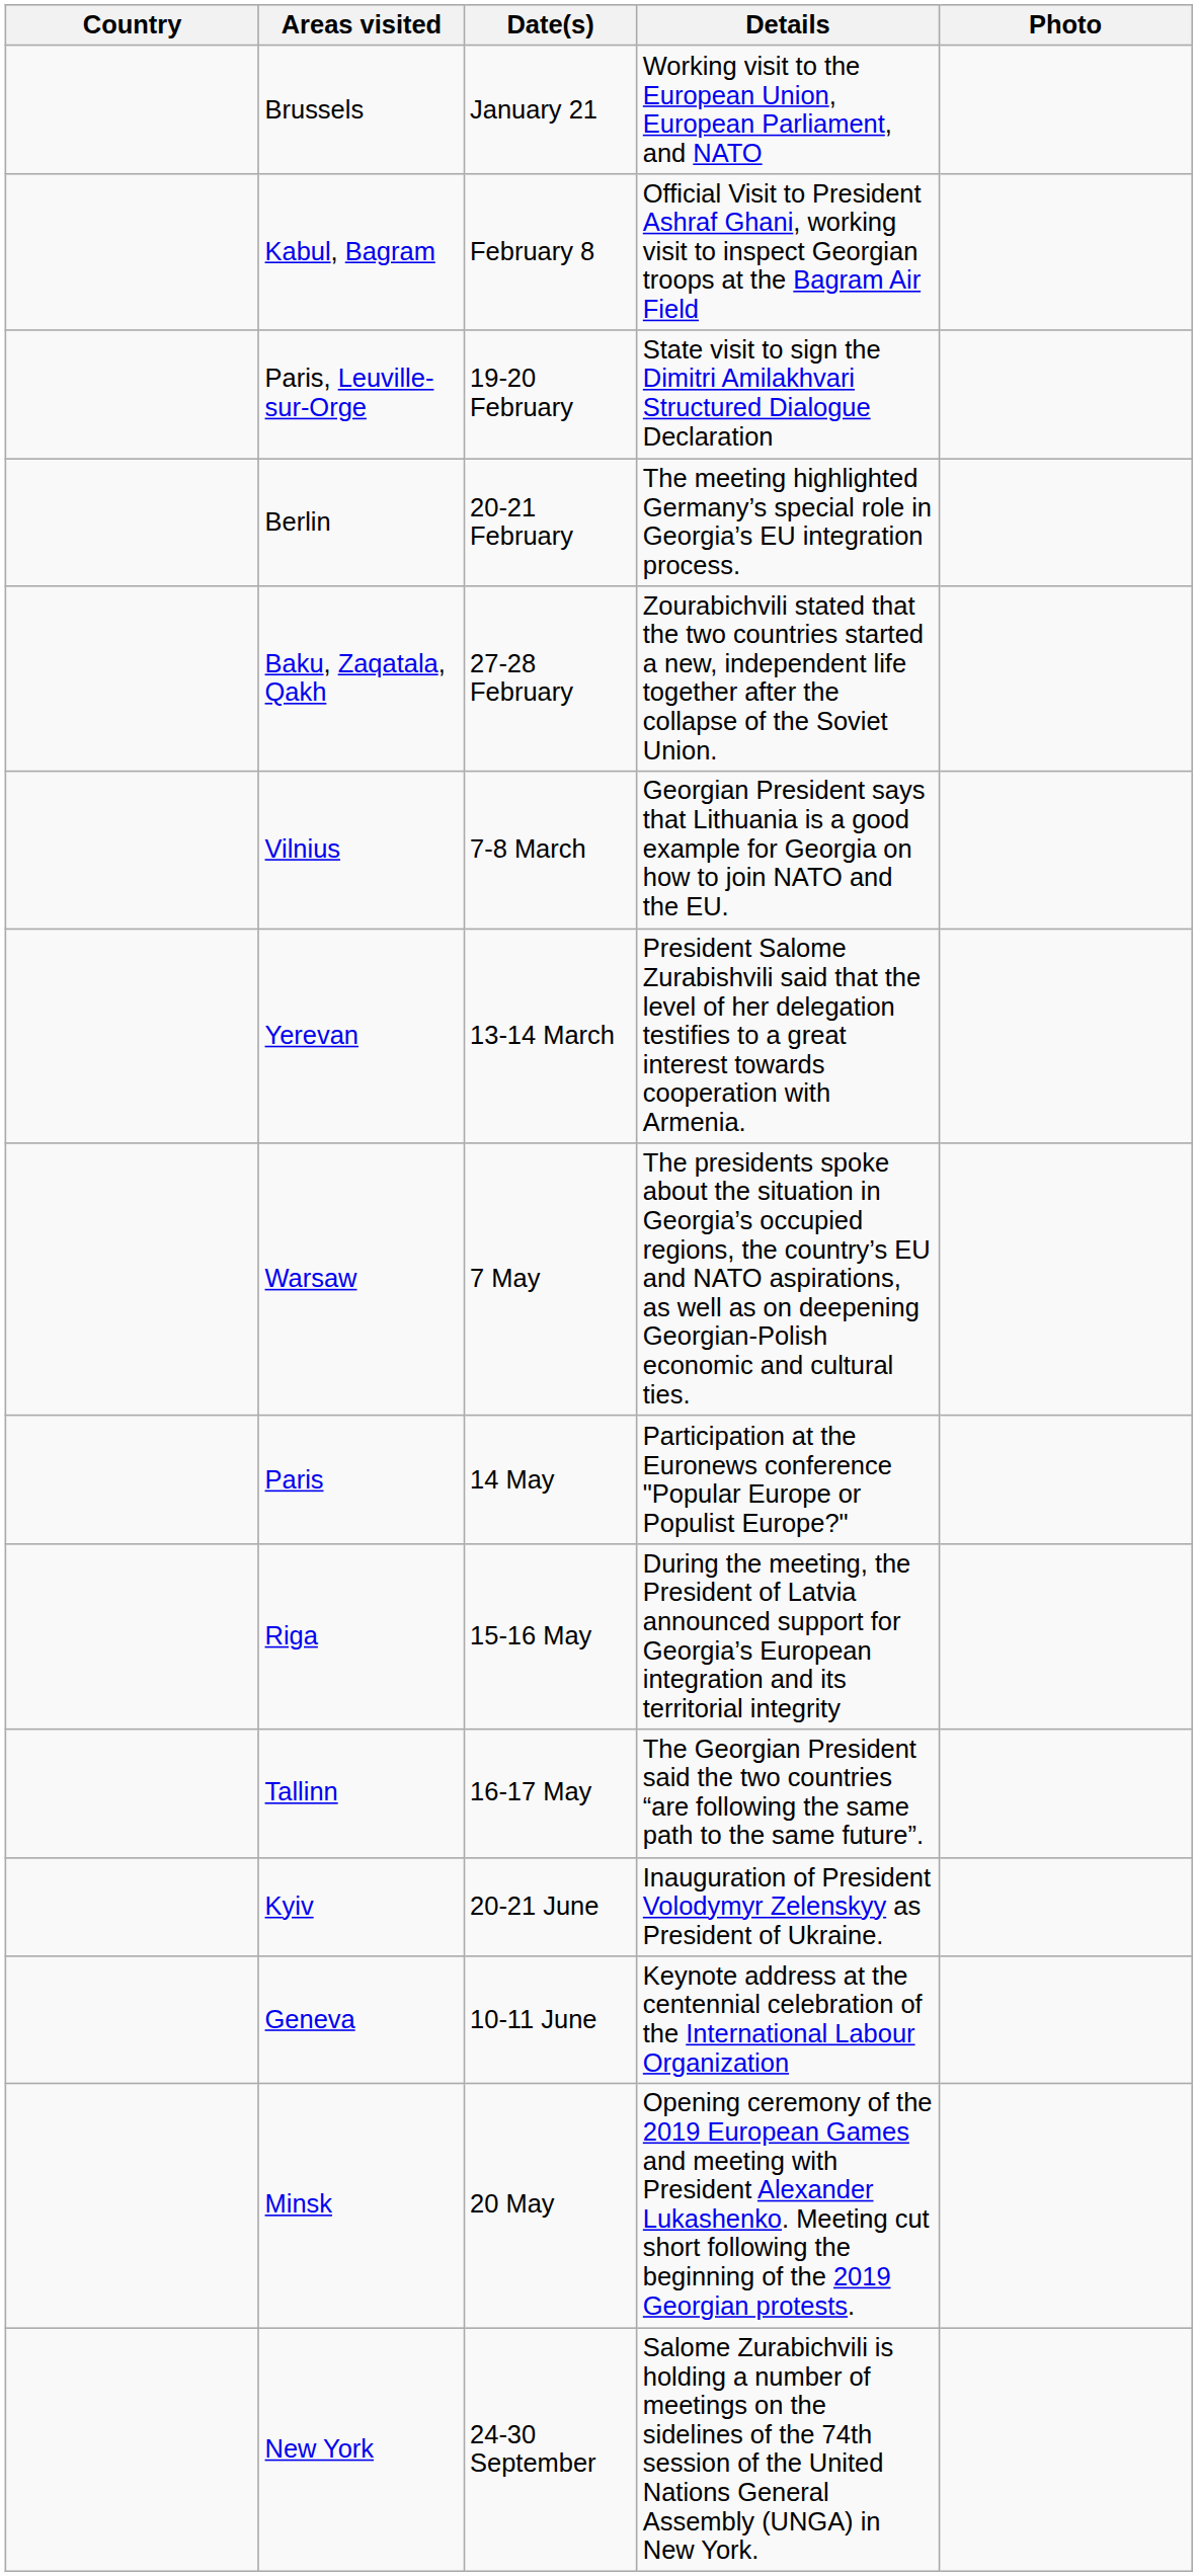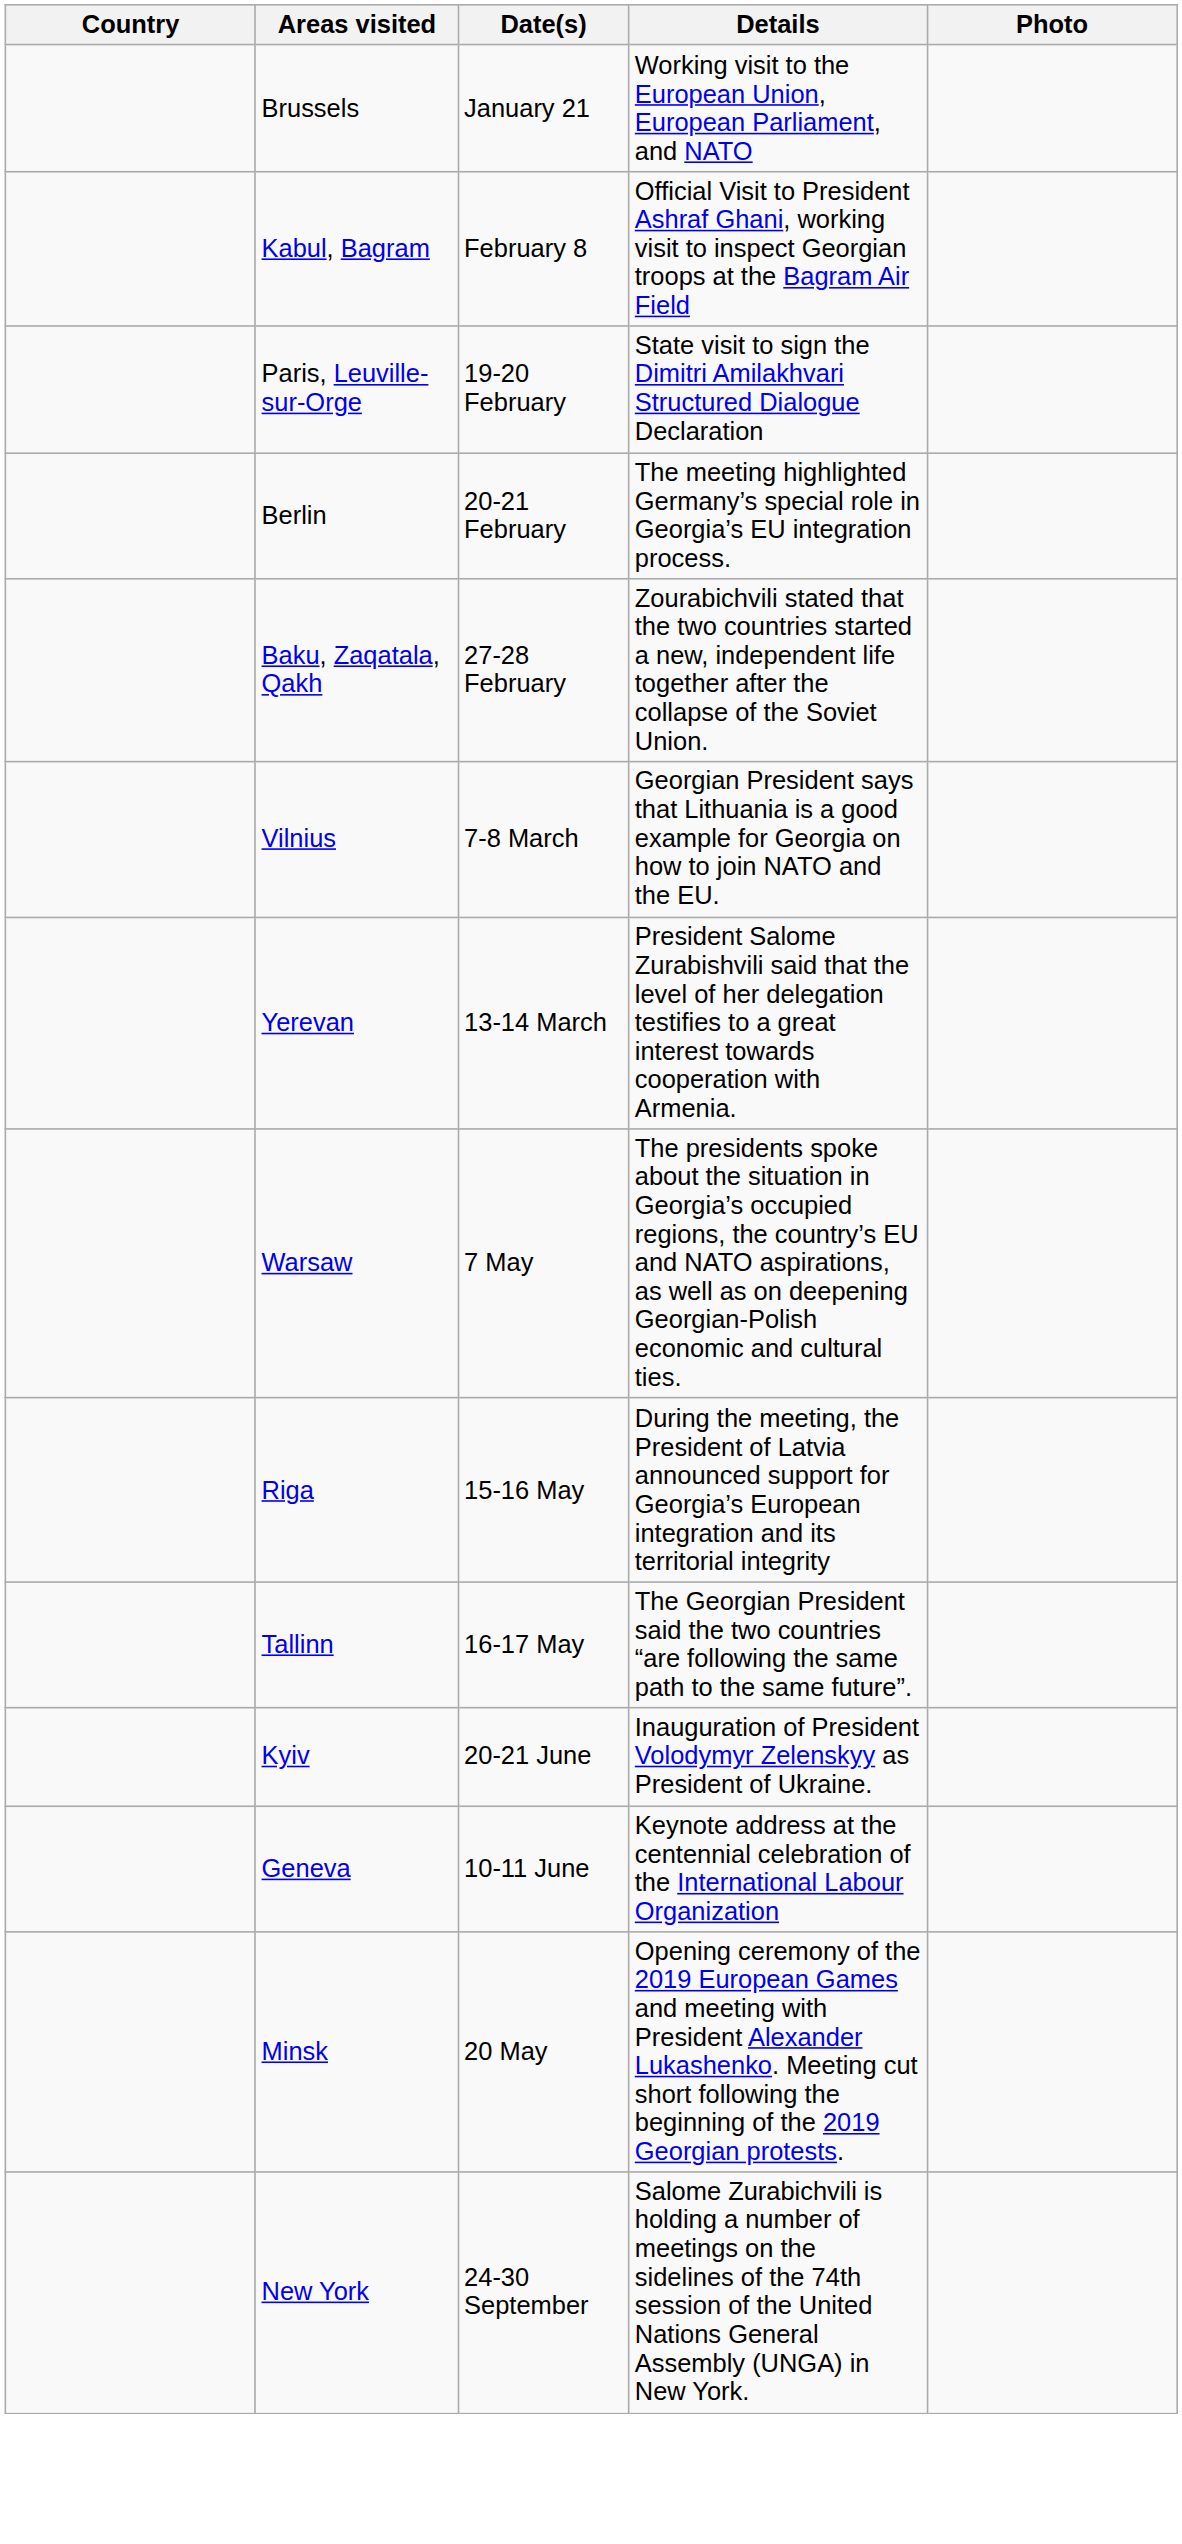 <table class="wikitable outercollapse sortable" style="margin: 1em auto 1em auto">
 <tr>
 <th width="150">Country</th>
 <th width="120">Areas visited</th>
 <th width="100">Date(s)</th>
 <th width="180">Details</th>
 <th width="150">Photo</th>
 </tr>
 <tr>
 <td></td>
 <td>Brussels</td>
 <td>January 21</td>
 <td>Working visit to the <a href='#'>European Union</a>, <a href='#'>European Parliament</a>, and <a href='#'>NATO</a></td>
 <td></td>
 </tr>
 <tr>
 <td></td>
 <td><a href='#'>Kabul</a>, <a href='#'>Bagram</a></td>
 <td>February 8</td>
 <td>Official Visit to President <a href='#'>Ashraf Ghani</a>, working visit to inspect Georgian troops at the <a href='#'>Bagram Air Field</a></td>
 <td></td>
 </tr>
 <tr>
 <td></td>
 <td>Paris, <a href='#'>Leuville-sur-Orge</a></td>
 <td>19-20 February</td>
 <td>State visit to sign the <a href='#'>Dimitri Amilakhvari Structured Dialogue</a> Declaration</td>
 <td></td>
 </tr>
 <tr>
 <td></td>
 <td>Berlin</td>
 <td>20-21 February</td>
 <td>The meeting highlighted Germany’s special role in Georgia’s EU integration process.</td>
 <td></td>
 </tr>
 <tr>
 <td></td>
 <td><a href='#'>Baku</a>, <a href='#'>Zaqatala</a>, <a href='#'>Qakh</a></td>
 <td>27-28 February</td>
 <td>Zourabichvili stated that the two countries started a new, independent life together after the collapse of the Soviet Union.</td>
 <td></td>
 </tr>
 <tr>
 <td></td>
 <td><a href='#'>Vilnius</a></td>
 <td>7-8 March</td>
 <td>Georgian President says that Lithuania is a good example for Georgia on how to join NATO and the EU.</td>
 <td></td>
 </tr>
 <tr>
 <td></td>
 <td><a href='#'>Yerevan</a></td>
 <td>13-14 March</td>
 <td>President Salome Zurabishvili said that the level of her delegation testifies to a great interest towards cooperation with Armenia.</td>
 <td></td>
 </tr>
 <tr>
 <td></td>
 <td><a href='#'>Warsaw</a></td>
 <td>7 May</td>
 <td>The presidents spoke about the situation in Georgia’s occupied regions, the country’s EU and NATO aspirations, as well as on deepening Georgian-Polish economic and cultural ties.</td>
 <td></td>
 </tr>
 <tr>
 <td></td>
-<td><a href='#'>Paris</a></td>
-<td>14 May</td>
-<td>Participation at the Euronews conference "Popular Europe or Populist Europe?"</td>
-<td></td>
-</tr>
-<tr>
-<td></td>
 <td><a href='#'>Riga</a></td>
 <td>15-16 May</td>
 <td>During the meeting, the President of Latvia announced support for Georgia’s European integration and its territorial integrity</td>
 <td></td>
 </tr>
 <tr>
 <td></td>
 <td><a href='#'>Tallinn</a></td>
 <td>16-17 May</td>
 <td>The Georgian President said the two countries “are following the same path to the same future”.</td>
 <td></td>
 </tr>
 <tr>
 <td></td>
 <td><a href='#'>Kyiv</a></td>
 <td>20-21 June</td>
 <td>Inauguration of President <a href='#'>Volodymyr Zelenskyy</a> as President of Ukraine.</td>
 <td></td>
 </tr>
 <tr>
 <td></td>
 <td><a href='#'>Geneva</a></td>
 <td>10-11 June</td>
 <td>Keynote address at the centennial celebration of the <a href='#'>International Labour Organization</a></td>
 <td></td>
 </tr>
 <tr>
 <td></td>
 <td><a href='#'>Minsk</a></td>
 <td>20 May</td>
 <td>Opening ceremony of the <a href='#'>2019 European Games</a> and meeting with President <a href='#'>Alexander Lukashenko</a>. Meeting cut short following the beginning of the <a href='#'>2019 Georgian protests</a>.</td>
 <td></td>
 </tr>
 <tr>
 <td></td>
 <td><a href='#'>New York</a></td>
 <td>24-30 September</td>
 <td>Salome Zurabichvili is holding a number of meetings on the sidelines of the 74th session of the United Nations General Assembly (UNGA) in New York.</td>
 <td></td>
 </tr>
 </table>
